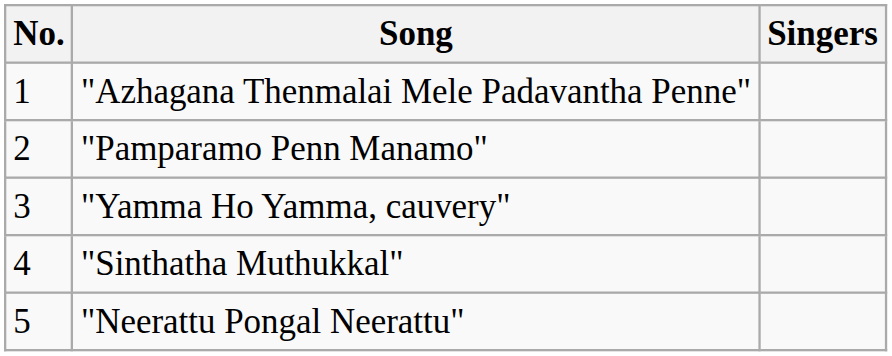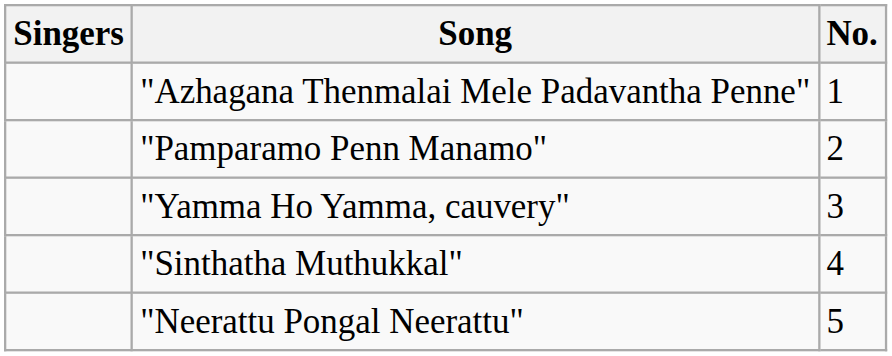 <table class="wikitable" style="font-size:95%;">
 <tr>
+<th>Singers</th>
+<th>Song</th>
 <th>No.</th>
-<th>Song</th>
-<th>Singers</th>
 </tr>
 <tr>
+<td></td>
+<td>"Azhagana Thenmalai Mele Padavantha Penne"</td>
 <td>1</td>
-<td>"Azhagana Thenmalai Mele Padavantha Penne"</td>
-<td></td>
 </tr>
 <tr>
+<td></td>
+<td>"Pamparamo Penn Manamo"</td>
 <td>2</td>
-<td>"Pamparamo Penn Manamo"</td>
-<td></td>
 </tr>
 <tr>
+<td></td>
+<td>"Yamma Ho Yamma,  cauvery"</td>
 <td>3</td>
-<td>"Yamma Ho Yamma,  cauvery"</td>
-<td></td>
 </tr>
 <tr>
+<td></td>
+<td>"Sinthatha Muthukkal"</td>
 <td>4</td>
-<td>"Sinthatha Muthukkal"</td>
-<td></td>
 </tr>
 <tr>
+<td></td>
+<td>"Neerattu Pongal Neerattu"</td>
 <td>5</td>
-<td>"Neerattu Pongal Neerattu"</td>
-<td></td>
 </tr>
 </table>
